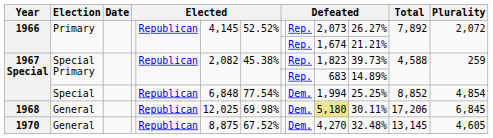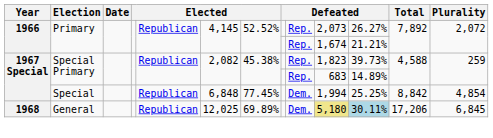 <table class=wikitable>
 <tr>
 <th>Year</th>
 <th>Election</th>
 <th>Date</th>
 <th ! colspan="4">Elected</th>
 <th ! colspan="4">Defeated</th>
 <th>Total</th>
 <th>Plurality</th>
 </tr>
 <tr>
 <th rowspan="2" valign="top">1966</th>
 <td rowspan="2" valign="top">Primary</td>
 <td rowspan="2" valign="top"></td>
 <td rowspan="2" valign="top"></td>
 <td rowspan="2" valign="top" ><a href='#'>Republican</a></td>
 <td rowspan="2" valign="top" align="right">4,145</td>
 <td rowspan="2" valign="top" align="right">52.52%</td>
 <td valign="top"></td>
 <td valign="top" ><a href='#'>Rep.</a></td>
 <td valign="top" align="right">2,073</td>
 <td valign="top" align="right">26.27%</td>
 <td rowspan="2" valign="top" align="right">7,892</td>
 <td rowspan="2" valign="top" align="right">2,072</td>
 </tr>
 <tr>
 <td valign="top"></td>
 <td valign="top" ><a href='#'>Rep.</a></td>
 <td valign="top" align="right">1,674</td>
 <td valign="top" align="right">21.21%</td>
 </tr>
 <tr>
 <th rowspan="3" valign="top">1967<br>Special</th>
 <td rowspan="2" valign="top">Special<br>Primary</td>
 <td rowspan="2" valign="top"></td>
 <td rowspan="2" valign="top"></td>
 <td rowspan="2" valign="top" ><a href='#'>Republican</a></td>
 <td rowspan="2" valign="top" align="right">2,082</td>
 <td rowspan="2" valign="top" align="right">45.38%</td>
 <td valign="top"></td>
 <td valign="top" ><a href='#'>Rep.</a></td>
 <td valign="top" align="right">1,823</td>
 <td valign="top" align="right">39.73%</td>
 <td rowspan="2" valign="top" align="right">4,588</td>
 <td rowspan="2" valign="top" align="right">259</td>
 </tr>
 <tr>
 <td valign="top"></td>
 <td valign="top" ><a href='#'>Rep.</a></td>
 <td valign="top" align="right">683</td>
 <td valign="top" align="right">14.89%</td>
 </tr>
 <tr>
 <td valign="top">Special</td>
 <td valign="top"></td>
 <td valign="top"></td>
 <td valign="top" ><a href='#'>Republican</a></td>
 <td valign="top" align="right">6,848</td>
-<td valign="top" align="right">77.54%</td>
+<td valign="top" align="right">77.45%</td>
 <td valign="top"></td>
 <td valign="top" ><a href='#'>Dem.</a></td>
 <td valign="top" align="right">1,994</td>
 <td valign="top" align="right">25.25%</td>
-<td valign="top" align="right">8,852</td>
+<td valign="top" align="right">8,842</td>
 <td valign="top" align="right">4,854</td>
 </tr>
 <tr>
 <th valign="top">1968</th>
 <td valign="top">General</td>
 <td valign="top"></td>
 <td valign="top"></td>
 <td valign="top" ><a href='#'>Republican</a></td>
 <td valign="top" align="right">12,025</td>
-<td valign="top" align="right">69.98%</td>
+<td valign="top" align="right">69.89%</td>
 <td valign="top"></td>
 <td valign="top" ><a href='#'>Dem.</a></td>
 <td valign="top" align="right" style="background: khaki;">5,180</td>
-<td valign="top" align="right">30.11%</td>
+<td valign="top" align="right" style="background: lightblue;">30.11%</td>
 <td valign="top" align="right">17,206</td>
 <td valign="top" align="right">6,845</td>
 </tr>
-<tr>
-<th valign="top">1970</th>
-<td valign="top">General</td>
-<td valign="top"></td>
-<td valign="top"></td>
-<td valign="top" ><a href='#'>Republican</a></td>
-<td valign="top" align="right">8,875</td>
-<td valign="top" align="right">67.52%</td>
-<td valign="top"></td>
-<td valign="top" ><a href='#'>Dem.</a></td>
-<td valign="top" align="right">4,270</td>
-<td valign="top" align="right">32.48%</td>
-<td valign="top" align="right">13,145</td>
-<td valign="top" align="right">4,605</td>
-</tr>
 </table>
